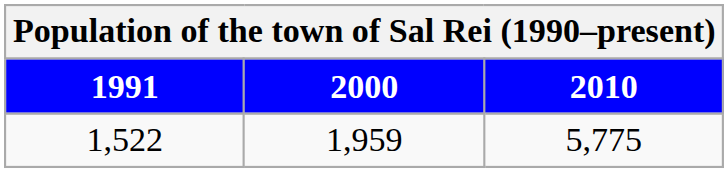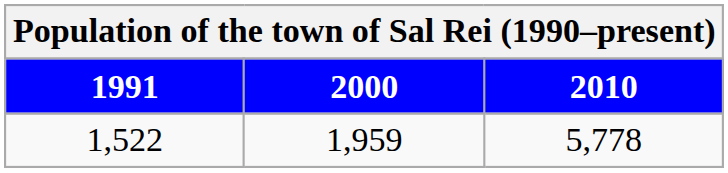 <table class="wikitable">
 <tr>
 <th colspan="3">Population of the town of Sal Rei (1990–present)</th>
 </tr>
 <tr style="background-color:#0000FF; color:#FFFFFF; text-align:center;">
 <td><strong>1991</strong></td>
 <td><strong>2000</strong></td>
 <td><strong>2010</strong></td>
 </tr>
 <tr style="text-align:center;">
 <td>1,522</td>
 <td>1,959</td>
-<td>5,775</td>
+<td>5,778</td>
 </tr>
 </table>
